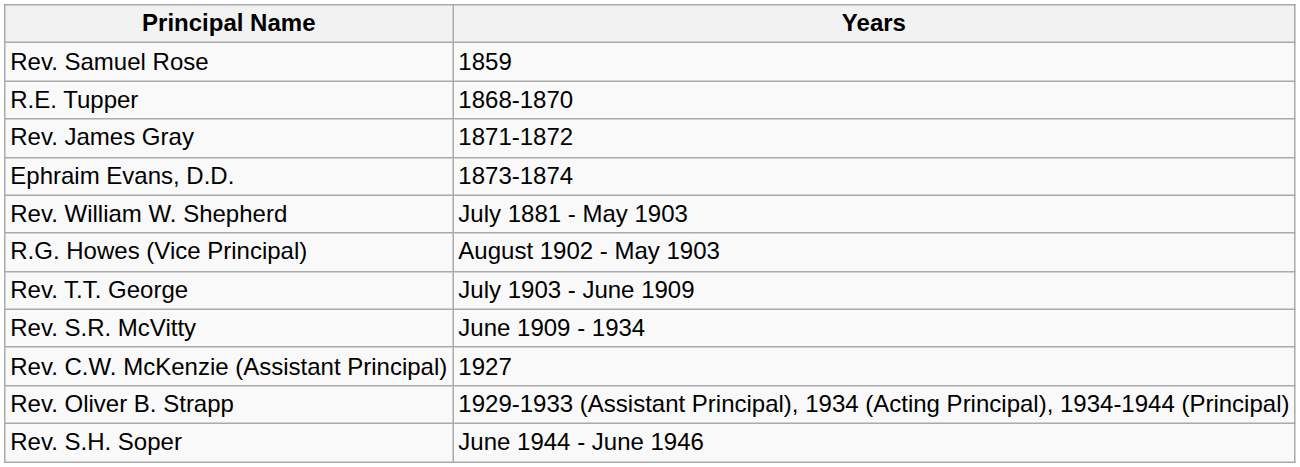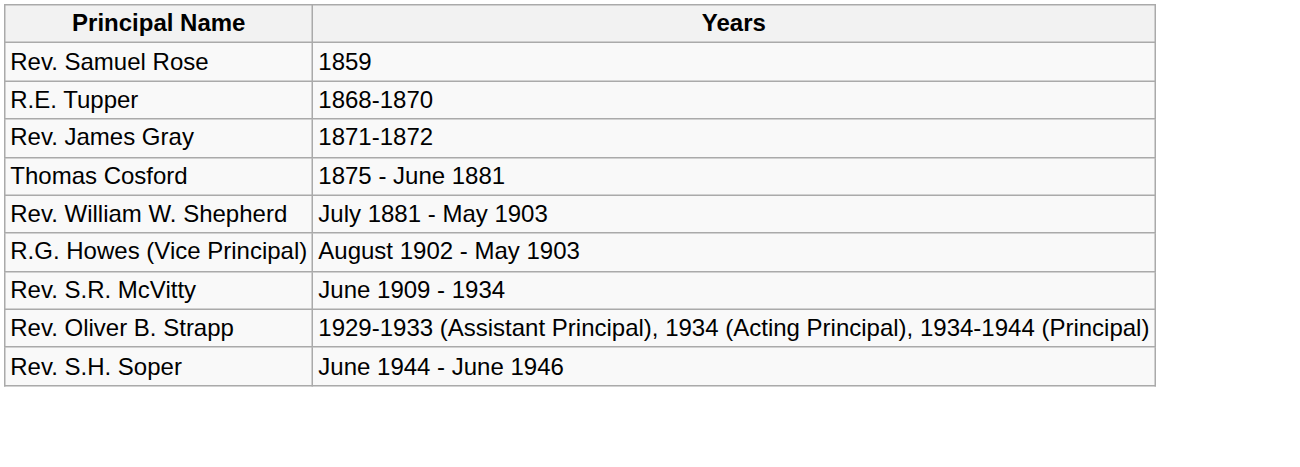 <table class="wikitable">
 <tr>
 <th>Principal Name</th>
 <th>Years</th>
 </tr>
 <tr>
 <td>Rev. Samuel Rose</td>
 <td>1859</td>
 </tr>
 <tr>
 <td>R.E. Tupper</td>
 <td>1868-1870</td>
 </tr>
 <tr>
 <td>Rev. James Gray</td>
 <td>1871-1872</td>
 </tr>
 <tr>
-<td>Ephraim Evans, D.D.</td>
-<td>1873-1874</td>
+<td>Thomas Cosford</td>
+<td>1875 - June 1881</td>
 </tr>
 <tr>
 <td>Rev. William W. Shepherd</td>
 <td>July 1881 - May 1903</td>
 </tr>
 <tr>
 <td>R.G. Howes (Vice Principal)</td>
 <td>August 1902 - May 1903</td>
 </tr>
 <tr>
-<td>Rev. T.T. George</td>
-<td>July 1903 - June 1909</td>
-</tr>
-<tr>
 <td>Rev. S.R. McVitty</td>
 <td>June 1909 - 1934</td>
-</tr>
-<tr>
-<td>Rev. C.W. McKenzie (Assistant Principal)</td>
-<td>1927</td>
 </tr>
 <tr>
 <td>Rev. Oliver B. Strapp</td>
 <td>1929-1933 (Assistant Principal), 1934 (Acting Principal), 1934-1944 (Principal)</td>
 </tr>
 <tr>
 <td>Rev. S.H. Soper</td>
 <td>June 1944 - June 1946</td>
 </tr>
 </table>
